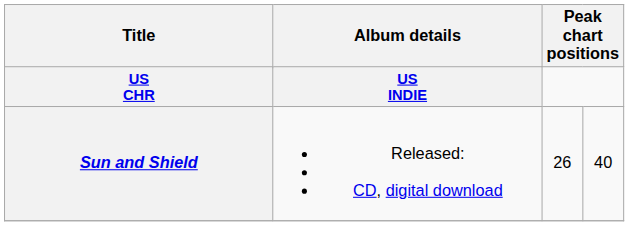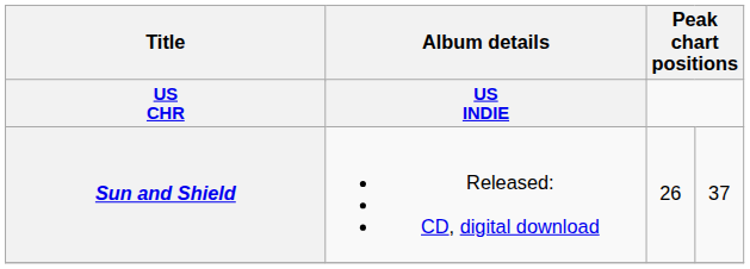 <table class="wikitable plainrowheaders" style="text-align:center;">
 <tr>
 <th scope="col" rowspan="2" style="width:16em;">Title</th>
 <th scope="col" rowspan="2" style="width:16em;">Album details</th>
 <th scope="col" colspan="2">Peak chart positions</th>
 </tr>
 <tr>
 </tr>
 <tr>
 <th style="width:3em; font-size:90%"><a href='#'>US<br>CHR</a></th>
 <th style="width:3em; font-size:90%"><a href='#'>US<br>INDIE</a></th>
 </tr>
 <tr>
 <th scope="row"><em><a href='#'>Sun and Shield</a></em></th>
 <td><br><ul><li>Released: </li><li></li><li><a href='#'>CD</a>, <a href='#'>digital download</a></li></ul></td>
 <td>26</td>
-<td>40</td>
+<td>37</td>
 </tr>
 <tr>
 </tr>
 </table>
